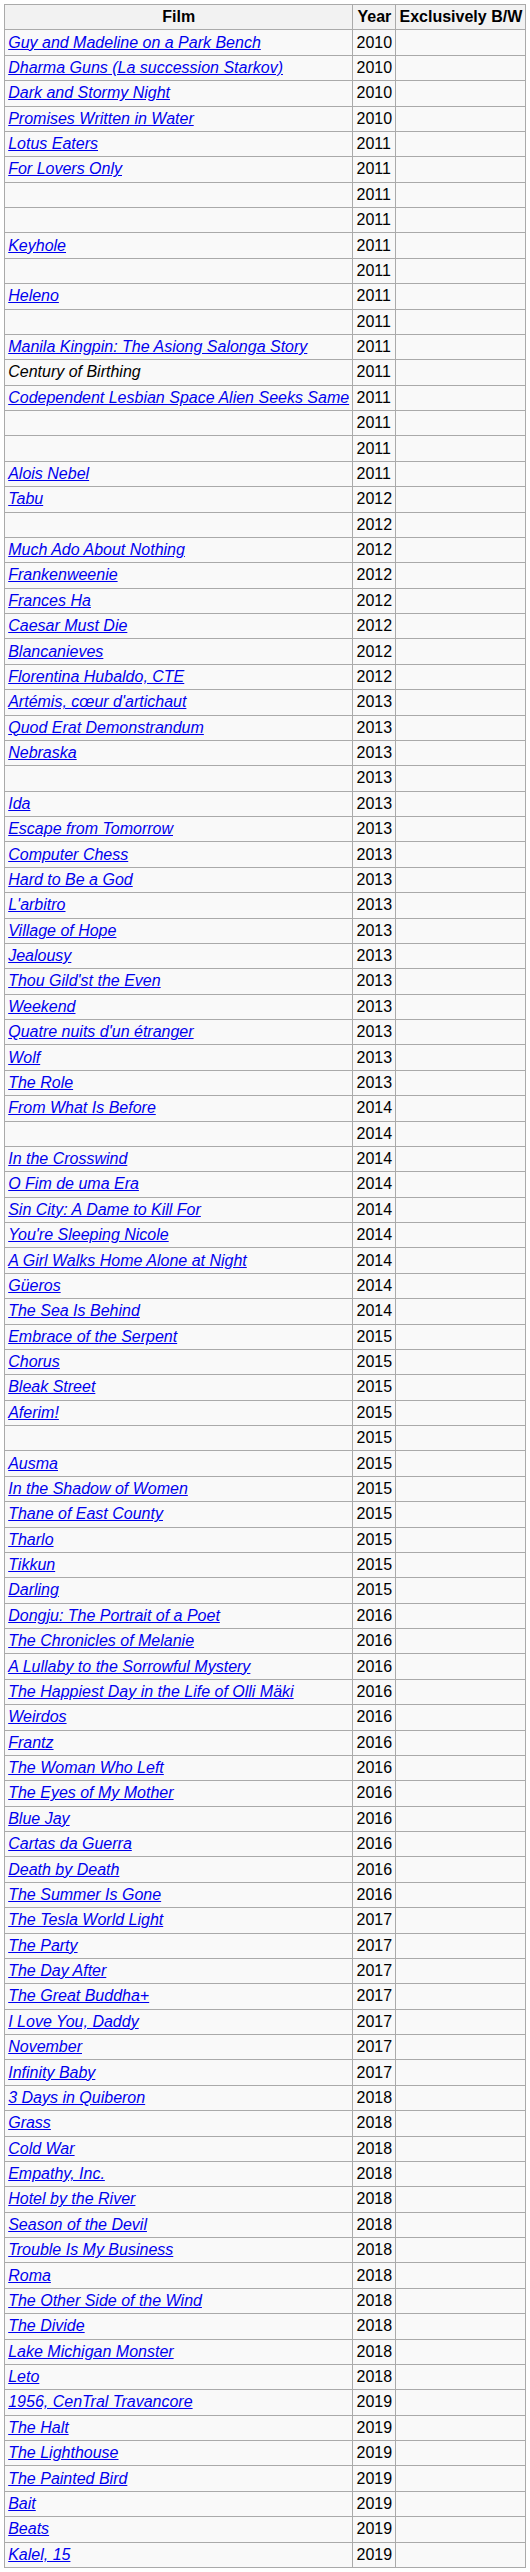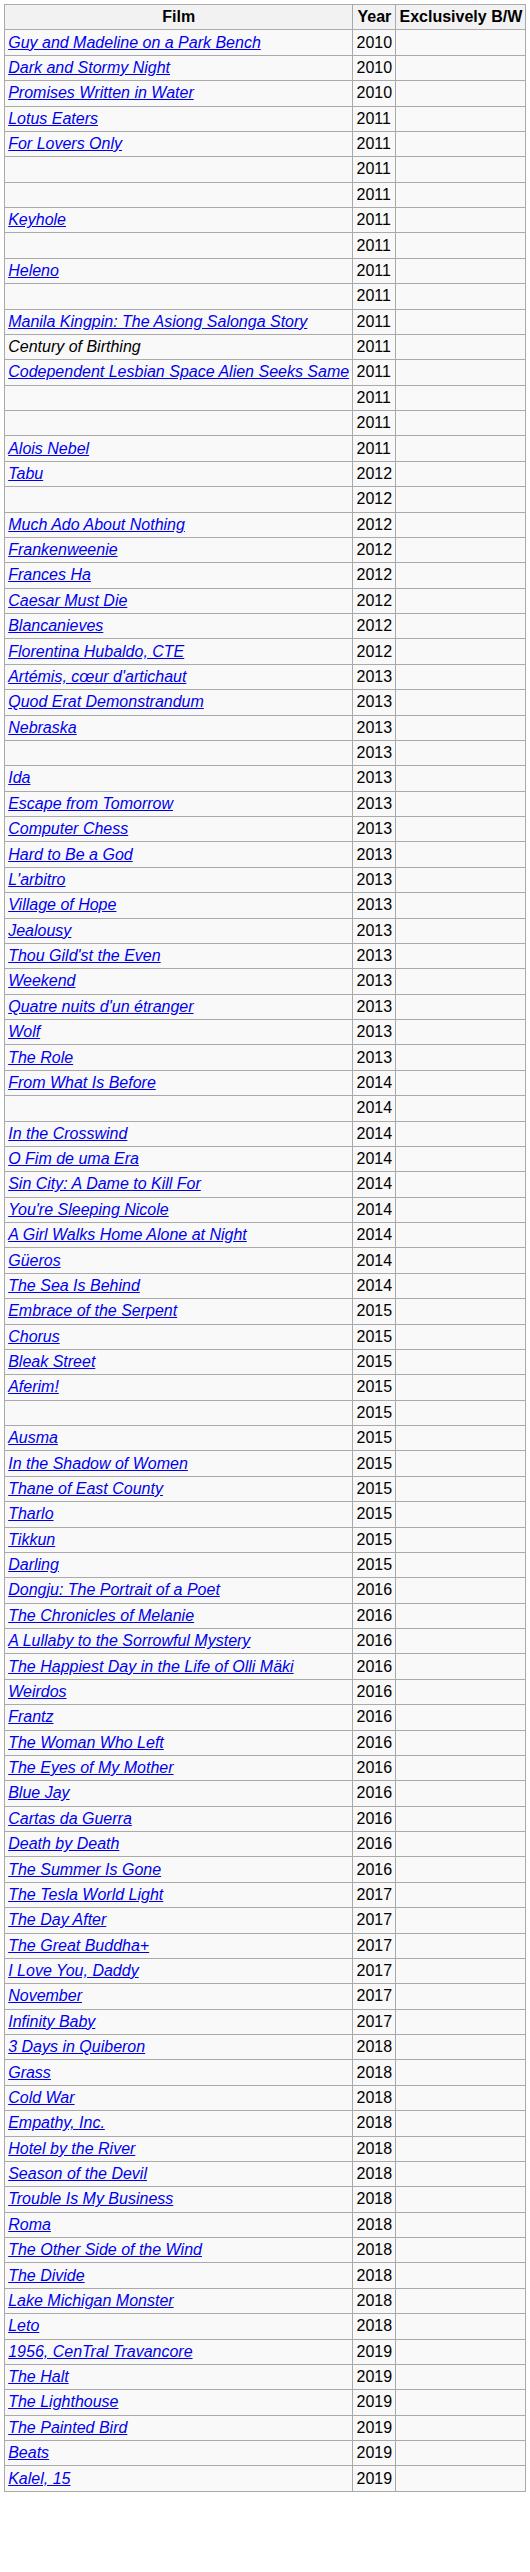 <table class="wikitable sortable">
 <tr>
 <th>Film</th>
 <th>Year</th>
 <th>Exclusively B/W</th>
 </tr>
 <tr>
 <td><em><a href='#'>Guy and Madeline on a Park Bench</a></em></td>
-<td>2010</td>
-<td></td>
-</tr>
-<tr>
-<td><em><a href='#'>Dharma Guns (La succession Starkov)</a></em></td>
 <td>2010</td>
 <td></td>
 </tr>
 <tr>
 <td><em><a href='#'>Dark and Stormy Night</a></em></td>
 <td>2010</td>
 <td></td>
 </tr>
 <tr>
 <td><em><a href='#'>Promises Written in Water</a></em></td>
 <td>2010</td>
 <td></td>
 </tr>
 <tr>
 <td><em><a href='#'>Lotus Eaters</a></em></td>
 <td>2011</td>
 <td></td>
 </tr>
 <tr>
 <td><em><a href='#'>For Lovers Only</a></em></td>
 <td>2011</td>
 <td></td>
 </tr>
 <tr>
 <td><em></em></td>
 <td>2011</td>
 <td></td>
 </tr>
 <tr>
 <td><em></em></td>
 <td>2011</td>
 <td></td>
 </tr>
 <tr>
 <td><em><a href='#'>Keyhole</a></em></td>
 <td>2011</td>
 <td></td>
 </tr>
 <tr>
 <td><em></em></td>
 <td>2011</td>
 <td></td>
 </tr>
 <tr>
 <td><em><a href='#'>Heleno</a></em></td>
 <td>2011</td>
 <td></td>
 </tr>
 <tr>
 <td><em></em></td>
 <td>2011</td>
 <td></td>
 </tr>
 <tr>
 <td><em><a href='#'>Manila Kingpin: The Asiong Salonga Story</a></em></td>
 <td>2011</td>
 <td></td>
 </tr>
 <tr>
 <td><em>Century of Birthing</em></td>
 <td>2011</td>
 <td></td>
 </tr>
 <tr>
 <td><em><a href='#'>Codependent Lesbian Space Alien Seeks Same</a></em></td>
 <td>2011</td>
 <td></td>
 </tr>
 <tr>
 <td><em></em></td>
 <td>2011</td>
 <td></td>
 </tr>
 <tr>
 <td><em></em></td>
 <td>2011</td>
 <td></td>
 </tr>
 <tr>
 <td><em><a href='#'>Alois Nebel</a></em></td>
 <td>2011</td>
 <td></td>
 </tr>
 <tr>
 <td><em><a href='#'>Tabu</a></em></td>
 <td>2012</td>
 <td></td>
 </tr>
 <tr>
 <td><em></em></td>
 <td>2012</td>
 <td></td>
 </tr>
 <tr>
 <td><em><a href='#'>Much Ado About Nothing</a></em></td>
 <td>2012</td>
 <td></td>
 </tr>
 <tr>
 <td><em><a href='#'>Frankenweenie</a></em></td>
 <td>2012</td>
 <td></td>
 </tr>
 <tr>
 <td><em><a href='#'>Frances Ha</a></em></td>
 <td>2012</td>
 <td></td>
 </tr>
 <tr>
 <td><em><a href='#'>Caesar Must Die</a></em></td>
 <td>2012</td>
 <td></td>
 </tr>
 <tr>
 <td><em><a href='#'>Blancanieves</a></em></td>
 <td>2012</td>
 <td></td>
 </tr>
 <tr>
 <td><em><a href='#'>Florentina Hubaldo, CTE</a></em></td>
 <td>2012</td>
 <td></td>
 </tr>
 <tr>
 <td><em><a href='#'>Artémis, cœur d'artichaut</a></em></td>
 <td>2013</td>
 <td></td>
 </tr>
 <tr>
 <td><em><a href='#'>Quod Erat Demonstrandum</a></em></td>
 <td>2013</td>
 <td></td>
 </tr>
 <tr>
 <td><em><a href='#'>Nebraska</a></em></td>
 <td>2013</td>
 <td></td>
 </tr>
 <tr>
 <td><em></em></td>
 <td>2013</td>
 <td></td>
 </tr>
 <tr>
 <td><em><a href='#'>Ida</a></em></td>
 <td>2013</td>
 <td></td>
 </tr>
 <tr>
 <td><em><a href='#'>Escape from Tomorrow</a></em></td>
 <td>2013</td>
 <td></td>
 </tr>
 <tr>
 <td><em><a href='#'>Computer Chess</a></em></td>
 <td>2013</td>
 <td></td>
 </tr>
 <tr>
 <td><em><a href='#'>Hard to Be a God</a></em></td>
 <td>2013</td>
 <td></td>
 </tr>
 <tr>
 <td><em><a href='#'>L'arbitro</a></em></td>
 <td>2013</td>
 <td></td>
 </tr>
 <tr>
 <td><em><a href='#'>Village of Hope</a></em></td>
 <td>2013</td>
 <td></td>
 </tr>
 <tr>
 <td><em><a href='#'>Jealousy</a></em></td>
 <td>2013</td>
 <td></td>
 </tr>
 <tr>
 <td><em><a href='#'>Thou Gild'st the Even</a></em></td>
 <td>2013</td>
 <td></td>
 </tr>
 <tr>
 <td><em><a href='#'>Weekend</a></em></td>
 <td>2013</td>
 <td></td>
 </tr>
 <tr>
 <td><em><a href='#'>Quatre nuits d'un étranger</a></em></td>
 <td>2013</td>
 <td></td>
 </tr>
 <tr>
 <td><em><a href='#'>Wolf</a></em></td>
 <td>2013</td>
 <td></td>
 </tr>
 <tr>
 <td><em><a href='#'>The Role</a></em></td>
 <td>2013</td>
 <td></td>
 </tr>
 <tr>
 <td><em><a href='#'>From What Is Before</a></em></td>
 <td>2014</td>
 <td></td>
 </tr>
 <tr>
 <td><em></em></td>
 <td>2014</td>
 <td></td>
 </tr>
 <tr>
 <td><em><a href='#'>In the Crosswind</a></em></td>
 <td>2014</td>
 <td></td>
 </tr>
 <tr>
 <td><em><a href='#'>O Fim de uma Era</a></em></td>
 <td>2014</td>
 <td></td>
 </tr>
 <tr>
 <td><em><a href='#'>Sin City: A Dame to Kill For</a></em></td>
 <td>2014</td>
 <td></td>
 </tr>
 <tr>
 <td><em><a href='#'>You're Sleeping Nicole</a></em></td>
 <td>2014</td>
 <td></td>
 </tr>
 <tr>
 <td><em><a href='#'>A Girl Walks Home Alone at Night</a></em></td>
 <td>2014</td>
 <td></td>
 </tr>
 <tr>
 <td><em><a href='#'>Güeros</a></em></td>
 <td>2014</td>
 <td></td>
 </tr>
 <tr>
 <td><em><a href='#'>The Sea Is Behind</a></em></td>
 <td>2014</td>
 <td></td>
 </tr>
 <tr>
 <td><em><a href='#'>Embrace of the Serpent</a></em></td>
 <td>2015</td>
 <td></td>
 </tr>
 <tr>
 <td><em><a href='#'>Chorus</a></em></td>
 <td>2015</td>
 <td></td>
 </tr>
 <tr>
 <td><em><a href='#'>Bleak Street</a></em></td>
 <td>2015</td>
 <td></td>
 </tr>
 <tr>
 <td><em><a href='#'>Aferim!</a></em></td>
 <td>2015</td>
 <td></td>
 </tr>
 <tr>
 <td><em></em></td>
 <td>2015</td>
 <td></td>
 </tr>
 <tr>
 <td><em><a href='#'>Ausma</a></em></td>
 <td>2015</td>
 <td></td>
 </tr>
 <tr>
 <td><em><a href='#'>In the Shadow of Women</a></em></td>
 <td>2015</td>
 <td></td>
 </tr>
 <tr>
 <td><em><a href='#'>Thane of East County</a></em></td>
 <td>2015</td>
 <td></td>
 </tr>
 <tr>
 <td><em><a href='#'>Tharlo</a></em></td>
 <td>2015</td>
 <td></td>
 </tr>
 <tr>
 <td><em><a href='#'>Tikkun</a></em></td>
 <td>2015</td>
 <td></td>
 </tr>
 <tr>
 <td><em><a href='#'>Darling</a></em></td>
 <td>2015</td>
 <td></td>
 </tr>
 <tr>
 <td><em><a href='#'>Dongju: The Portrait of a Poet</a></em></td>
 <td>2016</td>
 <td></td>
 </tr>
 <tr>
 <td><em><a href='#'>The Chronicles of Melanie</a></em></td>
 <td>2016</td>
 <td></td>
 </tr>
 <tr>
 <td><em><a href='#'>A Lullaby to the Sorrowful Mystery</a></em></td>
 <td>2016</td>
 <td></td>
 </tr>
 <tr>
 <td><em><a href='#'>The Happiest Day in the Life of Olli Mäki</a></em></td>
 <td>2016</td>
 <td></td>
 </tr>
 <tr>
 <td><em><a href='#'>Weirdos</a></em></td>
 <td>2016</td>
 <td></td>
 </tr>
 <tr>
 <td><em><a href='#'>Frantz</a></em></td>
 <td>2016</td>
 <td></td>
 </tr>
 <tr>
 <td><em><a href='#'>The Woman Who Left</a></em></td>
 <td>2016</td>
 <td></td>
 </tr>
 <tr>
 <td><em><a href='#'>The Eyes of My Mother</a></em></td>
 <td>2016</td>
 <td></td>
 </tr>
 <tr>
 <td><em><a href='#'>Blue Jay</a></em></td>
 <td>2016</td>
 <td></td>
 </tr>
 <tr>
 <td><em><a href='#'>Cartas da Guerra</a></em></td>
 <td>2016</td>
 <td></td>
 </tr>
 <tr>
 <td><em><a href='#'>Death by Death</a></em></td>
 <td>2016</td>
 <td></td>
 </tr>
 <tr>
 <td><em><a href='#'>The Summer Is Gone</a></em></td>
 <td>2016</td>
 <td></td>
 </tr>
 <tr>
 <td><em><a href='#'>The Tesla World Light</a></em></td>
 <td>2017</td>
 <td></td>
 </tr>
 <tr>
-<td><em><a href='#'>The Party</a></em></td>
-<td>2017</td>
-<td></td>
-</tr>
-<tr>
 <td><em><a href='#'>The Day After</a></em></td>
 <td>2017</td>
 <td></td>
 </tr>
 <tr>
 <td><em><a href='#'>The Great Buddha+</a></em></td>
 <td>2017</td>
 <td></td>
 </tr>
 <tr>
 <td><em><a href='#'>I Love You, Daddy</a></em></td>
 <td>2017</td>
 <td></td>
 </tr>
 <tr>
 <td><em><a href='#'>November</a></em></td>
 <td>2017</td>
 <td></td>
 </tr>
 <tr>
 <td><em><a href='#'>Infinity Baby</a></em></td>
 <td>2017</td>
 <td></td>
 </tr>
 <tr>
 <td><em><a href='#'>3 Days in Quiberon</a></em></td>
 <td>2018</td>
 <td></td>
 </tr>
 <tr>
 <td><em><a href='#'>Grass</a></em></td>
 <td>2018</td>
 <td></td>
 </tr>
 <tr>
 <td><em><a href='#'>Cold War</a></em></td>
 <td>2018</td>
 <td></td>
 </tr>
 <tr>
 <td><em><a href='#'>Empathy, Inc.</a></em></td>
 <td>2018</td>
 <td></td>
 </tr>
 <tr>
 <td><em><a href='#'>Hotel by the River</a></em></td>
 <td>2018</td>
 <td></td>
 </tr>
 <tr>
 <td><em><a href='#'>Season of the Devil</a></em></td>
 <td>2018</td>
 <td></td>
 </tr>
 <tr>
 <td><em><a href='#'>Trouble Is My Business</a></em></td>
 <td>2018</td>
 <td></td>
 </tr>
 <tr>
 <td><em><a href='#'>Roma</a></em></td>
 <td>2018</td>
 <td></td>
 </tr>
 <tr>
 <td><em><a href='#'>The Other Side of the Wind</a></em></td>
 <td>2018</td>
 <td></td>
 </tr>
 <tr>
 <td><em><a href='#'>The Divide</a></em></td>
 <td>2018</td>
 <td></td>
 </tr>
 <tr>
 <td><em><a href='#'>Lake Michigan Monster</a></em></td>
 <td>2018</td>
 <td></td>
 </tr>
 <tr>
 <td><em><a href='#'>Leto</a></em></td>
 <td>2018</td>
 <td></td>
 </tr>
 <tr>
 <td><em><a href='#'>1956, CenTral Travancore</a></em></td>
 <td>2019</td>
 <td></td>
 </tr>
 <tr>
 <td><em><a href='#'>The Halt</a></em></td>
 <td>2019</td>
 <td></td>
 </tr>
 <tr>
 <td><em><a href='#'>The Lighthouse</a></em></td>
 <td>2019</td>
 <td></td>
 </tr>
 <tr>
 <td><em><a href='#'>The Painted Bird</a></em></td>
 <td>2019</td>
 <td></td>
 </tr>
 <tr>
-<td><em><a href='#'>Bait</a></em></td>
-<td>2019</td>
-<td></td>
-</tr>
-<tr>
 <td><em><a href='#'>Beats</a></em></td>
 <td>2019</td>
 <td></td>
 </tr>
 <tr>
 <td><em><a href='#'>Kalel, 15</a></em></td>
 <td>2019</td>
 <td></td>
 </tr>
 </table>
